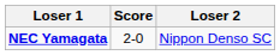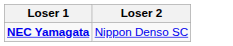 <table class="wikitable" border="1">
 <tr align=center>
 <th>Loser 1</th>
-<th>Score</th>
 <th>Loser 2</th>
 </tr>
 <tr align=center>
 <td><strong><a href='#'>NEC Yamagata</a></strong></td>
-<td>2-0</td>
 <td><a href='#'>Nippon Denso SC</a></td>
 </tr>
 </table>
